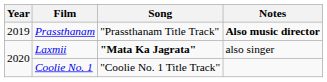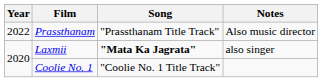 <table class="wikitable">
 <tr>
 <th>Year</th>
 <th>Film</th>
 <th>Song</th>
 <th>Notes</th>
 </tr>
 <tr>
-<td>2019</td>
+<td>2022</td>
 <td><em><a href='#'>Prassthanam</a></em></td>
 <td>"Prassthanam Title Track"</td>
-<td><strong>Also music director</strong></td>
+<td>Also music director</td>
 </tr>
 <tr>
 <td rowspan="2">2020</td>
 <td><em><a href='#'>Laxmii</a></em></td>
 <td><strong>"Mata Ka Jagrata"</strong></td>
 <td>also singer</td>
 </tr>
 <tr>
 <td><em><a href='#'>Coolie No. 1</a></em></td>
 <td>"Coolie No. 1 Title Track"</td>
 <td></td>
 </tr>
 </table>
